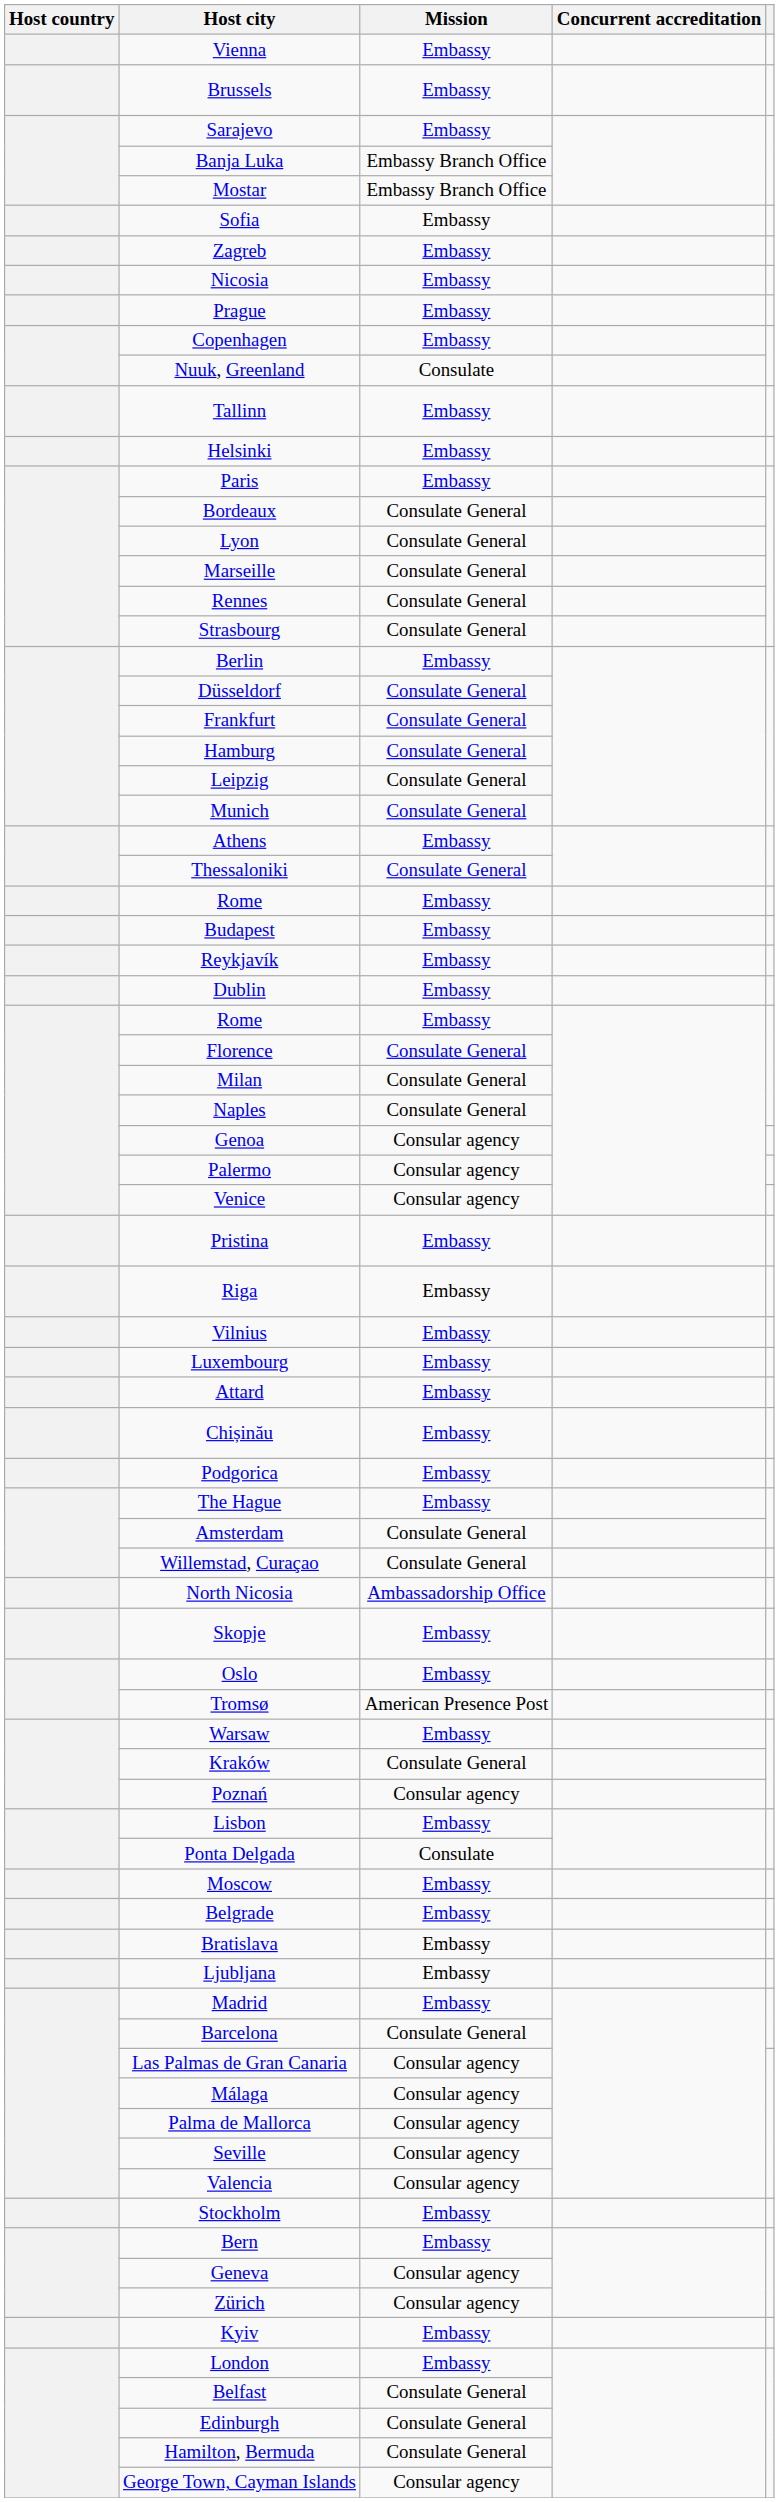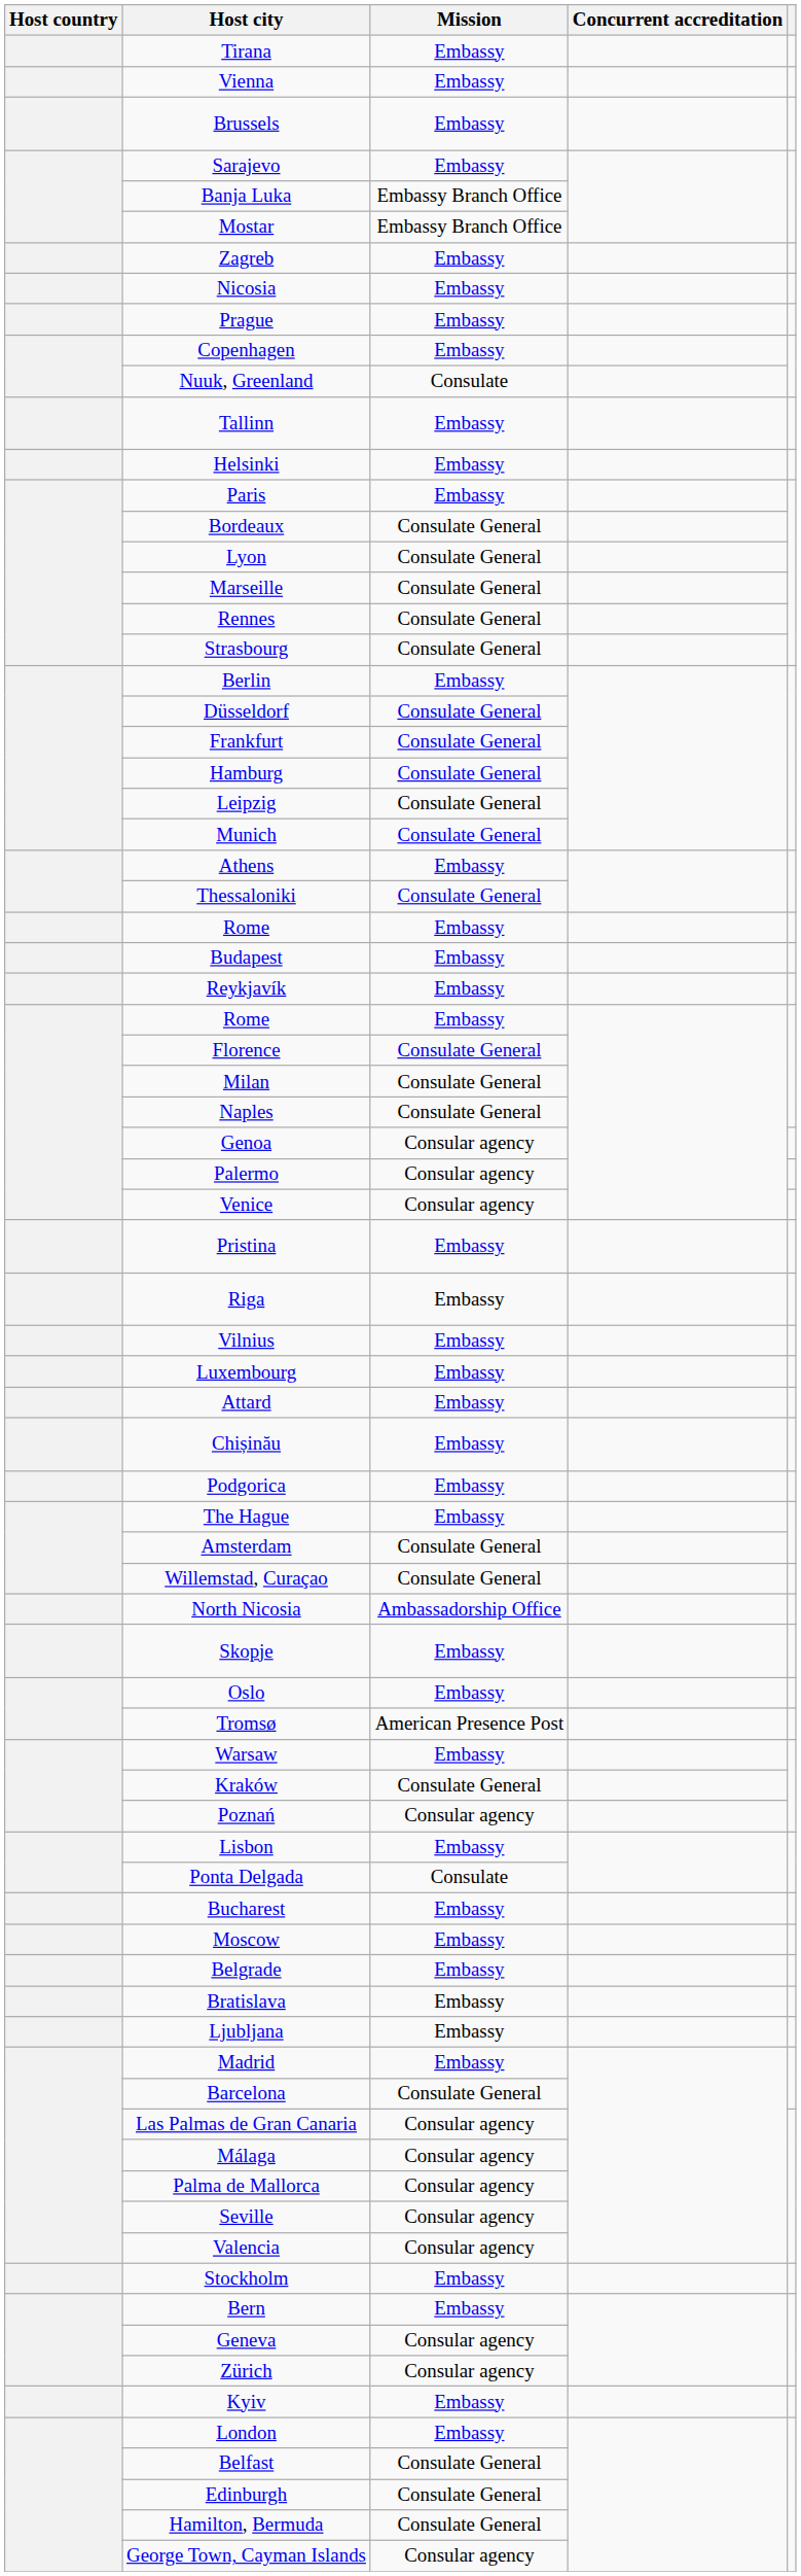 <table class="wikitable plainrowheaders" style="text-align:center;">
 <tr>
 <th scope="col">Host country</th>
 <th scope="col">Host city</th>
 <th scope="col">Mission</th>
 <th scope="col">Concurrent accreditation</th>
 <th scope="col"></th>
+</tr>
+<tr>
+<th scope="row"></th>
+<td><a href='#'>Tirana</a></td>
+<td><a href='#'>Embassy</a></td>
+<td></td>
+<td><br></td>
 </tr>
 <tr>
 <th scope="row"></th>
 <td><a href='#'>Vienna</a></td>
 <td><a href='#'>Embassy</a></td>
 <td></td>
 <td><br></td>
 </tr>
 <tr>
 <th scope="row"></th>
 <td><a href='#'>Brussels</a></td>
 <td><a href='#'>Embassy</a></td>
 <td></td>
 <td><br><br></td>
 </tr>
 <tr>
 <th rowspan="3" scope="row"></th>
 <td><a href='#'>Sarajevo</a></td>
 <td><a href='#'>Embassy</a></td>
 <td rowspan="3"></td>
 <td rowspan="3"><br></td>
 </tr>
 <tr>
 <td><a href='#'>Banja Luka</a></td>
 <td>Embassy Branch Office</td>
 </tr>
 <tr>
 <td><a href='#'>Mostar</a></td>
 <td>Embassy Branch Office</td>
-</tr>
-<tr>
-<th scope="row"></th>
-<td><a href='#'>Sofia</a></td>
-<td>Embassy</td>
-<td></td>
-<td><br></td>
 </tr>
 <tr>
 <th scope="row"></th>
 <td><a href='#'>Zagreb</a></td>
 <td><a href='#'>Embassy</a></td>
 <td></td>
 <td><br></td>
 </tr>
 <tr>
 <th scope="row"></th>
 <td><a href='#'>Nicosia</a></td>
 <td><a href='#'>Embassy</a></td>
 <td></td>
 <td></td>
 </tr>
 <tr>
 <th scope="row"></th>
 <td><a href='#'>Prague</a></td>
 <td><a href='#'>Embassy</a></td>
 <td></td>
 <td><br></td>
 </tr>
 <tr>
 <th rowspan="2" scope="row"></th>
 <td><a href='#'>Copenhagen</a></td>
 <td><a href='#'>Embassy</a></td>
 <td></td>
 <td rowspan="2"><br></td>
 </tr>
 <tr>
 <td><a href='#'>Nuuk</a>, <a href='#'>Greenland</a></td>
 <td>Consulate</td>
 </tr>
 <tr>
 <th scope="row"></th>
 <td><a href='#'>Tallinn</a></td>
 <td><a href='#'>Embassy</a></td>
 <td></td>
 <td><br><br></td>
 </tr>
 <tr>
 <th scope="row"></th>
 <td><a href='#'>Helsinki</a></td>
 <td><a href='#'>Embassy</a></td>
 <td></td>
 <td></td>
 </tr>
 <tr>
 <th rowspan="6" scope="row"></th>
 <td><a href='#'>Paris</a></td>
 <td><a href='#'>Embassy</a></td>
 <td></td>
 <td rowspan="6"><br></td>
 </tr>
 <tr>
 <td><a href='#'>Bordeaux</a></td>
 <td>Consulate General</td>
 <td></td>
 </tr>
 <tr>
 <td><a href='#'>Lyon</a></td>
 <td>Consulate General</td>
 <td></td>
 </tr>
 <tr>
 <td><a href='#'>Marseille</a></td>
 <td>Consulate General</td>
 <td></td>
 </tr>
 <tr>
 <td><a href='#'>Rennes</a></td>
 <td>Consulate General</td>
 <td></td>
 </tr>
 <tr>
 <td><a href='#'>Strasbourg</a></td>
 <td>Consulate General</td>
 <td></td>
 </tr>
 <tr>
 <th rowspan="6" scope="row"></th>
 <td><a href='#'>Berlin</a></td>
 <td><a href='#'>Embassy</a></td>
 <td rowspan="6"></td>
 <td rowspan="6"></td>
 </tr>
 <tr>
 <td><a href='#'>Düsseldorf</a></td>
 <td><a href='#'>Consulate General</a></td>
 </tr>
 <tr>
 <td><a href='#'>Frankfurt</a></td>
 <td><a href='#'>Consulate General</a></td>
 </tr>
 <tr>
 <td><a href='#'>Hamburg</a></td>
 <td><a href='#'>Consulate General</a></td>
 </tr>
 <tr>
 <td><a href='#'>Leipzig</a></td>
 <td>Consulate General</td>
 </tr>
 <tr>
 <td><a href='#'>Munich</a></td>
 <td><a href='#'>Consulate General</a></td>
 </tr>
 <tr>
 <th rowspan="2" scope="row"></th>
 <td><a href='#'>Athens</a></td>
 <td><a href='#'>Embassy</a></td>
 <td rowspan="2"></td>
 <td rowspan="2"><br></td>
 </tr>
 <tr>
 <td><a href='#'>Thessaloniki</a></td>
 <td><a href='#'>Consulate General</a></td>
 </tr>
 <tr>
 <th scope="row"></th>
 <td><a href='#'>Rome</a></td>
 <td><a href='#'>Embassy</a></td>
 <td></td>
 <td></td>
 </tr>
 <tr>
 <th scope="row"></th>
 <td><a href='#'>Budapest</a></td>
 <td><a href='#'>Embassy</a></td>
 <td></td>
 <td><br></td>
 </tr>
 <tr>
 <th scope="row"></th>
 <td><a href='#'>Reykjavík</a></td>
-<td><a href='#'>Embassy</a></td>
-<td></td>
-<td></td>
-</tr>
-<tr>
-<th scope="row"></th>
-<td><a href='#'>Dublin</a></td>
 <td><a href='#'>Embassy</a></td>
 <td></td>
 <td></td>
 </tr>
 <tr>
 <th rowspan="7" scope="row"></th>
 <td><a href='#'>Rome</a></td>
 <td><a href='#'>Embassy</a></td>
 <td rowspan="7"></td>
 <td rowspan="4"><br><br><br></td>
 </tr>
 <tr>
 <td><a href='#'>Florence</a></td>
 <td><a href='#'>Consulate General</a></td>
 </tr>
 <tr>
 <td><a href='#'>Milan</a></td>
 <td>Consulate General</td>
 </tr>
 <tr>
 <td><a href='#'>Naples</a></td>
 <td>Consulate General</td>
 </tr>
 <tr>
 <td><a href='#'>Genoa</a></td>
 <td>Consular agency</td>
 <td></td>
 </tr>
 <tr>
 <td><a href='#'>Palermo</a></td>
 <td>Consular agency</td>
 <td></td>
 </tr>
 <tr>
 <td><a href='#'>Venice</a></td>
 <td>Consular agency</td>
 <td></td>
 </tr>
 <tr>
 <th scope="row"></th>
 <td><a href='#'>Pristina</a></td>
 <td><a href='#'>Embassy</a></td>
 <td></td>
 <td><br><br></td>
 </tr>
 <tr>
 <th scope="row"></th>
 <td><a href='#'>Riga</a></td>
 <td>Embassy</td>
 <td></td>
 <td><br><br></td>
 </tr>
 <tr>
 <th scope="row"></th>
 <td><a href='#'>Vilnius</a></td>
 <td><a href='#'>Embassy</a></td>
 <td></td>
 <td><br></td>
 </tr>
 <tr>
 <th scope="row"></th>
 <td><a href='#'>Luxembourg</a></td>
 <td><a href='#'>Embassy</a></td>
 <td></td>
 <td></td>
 </tr>
 <tr>
 <th scope="row"></th>
 <td><a href='#'>Attard</a></td>
 <td><a href='#'>Embassy</a></td>
 <td></td>
 <td></td>
 </tr>
 <tr>
 <th scope="row"></th>
 <td><a href='#'>Chișinău</a></td>
 <td><a href='#'>Embassy</a></td>
 <td></td>
 <td><br><br></td>
 </tr>
 <tr>
 <th scope="row"></th>
 <td><a href='#'>Podgorica</a></td>
 <td><a href='#'>Embassy</a></td>
 <td></td>
 <td><br></td>
 </tr>
 <tr>
 <th rowspan="3" scope="row"></th>
 <td><a href='#'>The Hague</a></td>
 <td><a href='#'>Embassy</a></td>
 <td></td>
 <td rowspan="2"></td>
 </tr>
 <tr>
 <td><a href='#'>Amsterdam</a></td>
 <td>Consulate General</td>
 <td></td>
 </tr>
 <tr>
 <td><a href='#'>Willemstad</a>, <a href='#'>Curaçao</a></td>
 <td>Consulate General</td>
 <td></td>
 <td></td>
 </tr>
 <tr>
 <th scope="row"></th>
 <td><a href='#'>North Nicosia</a></td>
 <td><a href='#'>Ambassadorship Office</a></td>
 <td></td>
 <td></td>
 </tr>
 <tr>
 <th scope="row"></th>
 <td><a href='#'>Skopje</a></td>
 <td><a href='#'>Embassy</a></td>
 <td></td>
 <td><br><br></td>
 </tr>
 <tr>
 <th rowspan="2" scope="row"></th>
 <td><a href='#'>Oslo</a></td>
 <td><a href='#'>Embassy</a></td>
 <td></td>
 <td></td>
 </tr>
 <tr>
 <td><a href='#'>Tromsø</a></td>
 <td>American Presence Post</td>
 <td></td>
 <td></td>
 </tr>
 <tr>
 <th rowspan="3" scope="row"></th>
 <td><a href='#'>Warsaw</a></td>
 <td><a href='#'>Embassy</a></td>
 <td></td>
 <td rowspan="3"><br></td>
 </tr>
 <tr>
 <td><a href='#'>Kraków</a></td>
 <td>Consulate General</td>
 <td></td>
 </tr>
 <tr>
 <td><a href='#'>Poznań</a></td>
 <td>Consular agency</td>
 <td></td>
 </tr>
 <tr>
 <th rowspan="2" scope="row"></th>
 <td><a href='#'>Lisbon</a></td>
 <td><a href='#'>Embassy</a></td>
 <td rowspan="2"></td>
 <td rowspan="2"><br></td>
 </tr>
 <tr>
 <td><a href='#'>Ponta Delgada</a></td>
 <td>Consulate</td>
 </tr>
 <tr>
 <th scope="row"></th>
+<td><a href='#'>Bucharest</a></td>
+<td><a href='#'>Embassy</a></td>
+<td></td>
+<td><br></td>
+</tr>
+<tr>
+<th scope="row"></th>
 <td><a href='#'>Moscow</a></td>
 <td><a href='#'>Embassy</a></td>
 <td></td>
 <td><br></td>
 </tr>
 <tr>
 <th scope="row"></th>
 <td><a href='#'>Belgrade</a></td>
 <td><a href='#'>Embassy</a></td>
 <td></td>
 <td><br></td>
 </tr>
 <tr>
 <th scope="row"></th>
 <td><a href='#'>Bratislava</a></td>
 <td>Embassy</td>
 <td></td>
 <td><br></td>
 </tr>
 <tr>
 <th scope="row"></th>
 <td><a href='#'>Ljubljana</a></td>
 <td>Embassy</td>
 <td></td>
 <td></td>
 </tr>
 <tr>
 <th rowspan="7" scope="row"></th>
 <td><a href='#'>Madrid</a></td>
 <td><a href='#'>Embassy</a></td>
 <td rowspan="7"></td>
 <td rowspan="2"><br><br></td>
 </tr>
 <tr>
 <td><a href='#'>Barcelona</a></td>
 <td>Consulate General</td>
 </tr>
 <tr>
 <td><a href='#'>Las Palmas de Gran Canaria</a></td>
 <td>Consular agency</td>
 <td rowspan="5"></td>
 </tr>
 <tr>
 <td><a href='#'>Málaga</a></td>
 <td>Consular agency</td>
 </tr>
 <tr>
 <td><a href='#'>Palma de Mallorca</a></td>
 <td>Consular agency</td>
 </tr>
 <tr>
 <td><a href='#'>Seville</a></td>
 <td>Consular agency</td>
 </tr>
 <tr>
 <td><a href='#'>Valencia</a></td>
 <td>Consular agency</td>
 </tr>
 <tr>
 <th scope="row"></th>
 <td><a href='#'>Stockholm</a></td>
 <td><a href='#'>Embassy</a></td>
 <td></td>
 <td></td>
 </tr>
 <tr>
 <th rowspan="3" scope="row"></th>
 <td><a href='#'>Bern</a></td>
 <td><a href='#'>Embassy</a></td>
 <td rowspan="3"></td>
 <td rowspan="3"></td>
 </tr>
 <tr>
 <td><a href='#'>Geneva</a></td>
 <td>Consular agency</td>
 </tr>
 <tr>
 <td><a href='#'>Zürich</a></td>
 <td>Consular agency</td>
 </tr>
 <tr>
 <th scope="row"></th>
 <td><a href='#'>Kyiv</a></td>
 <td><a href='#'>Embassy</a></td>
 <td></td>
 <td></td>
 </tr>
 <tr>
 <th rowspan="5" scope="row"></th>
 <td><a href='#'>London</a></td>
 <td><a href='#'>Embassy</a></td>
 <td rowspan="5"></td>
 <td rowspan="5"><br><br></td>
 </tr>
 <tr>
 <td><a href='#'>Belfast</a></td>
 <td>Consulate General</td>
 </tr>
 <tr>
 <td><a href='#'>Edinburgh</a></td>
 <td>Consulate General</td>
 </tr>
 <tr>
 <td><a href='#'>Hamilton</a>, <a href='#'>Bermuda</a></td>
 <td>Consulate General</td>
 </tr>
 <tr>
 <td><a href='#'>George Town, Cayman Islands</a></td>
 <td>Consular agency</td>
 </tr>
 </table>
